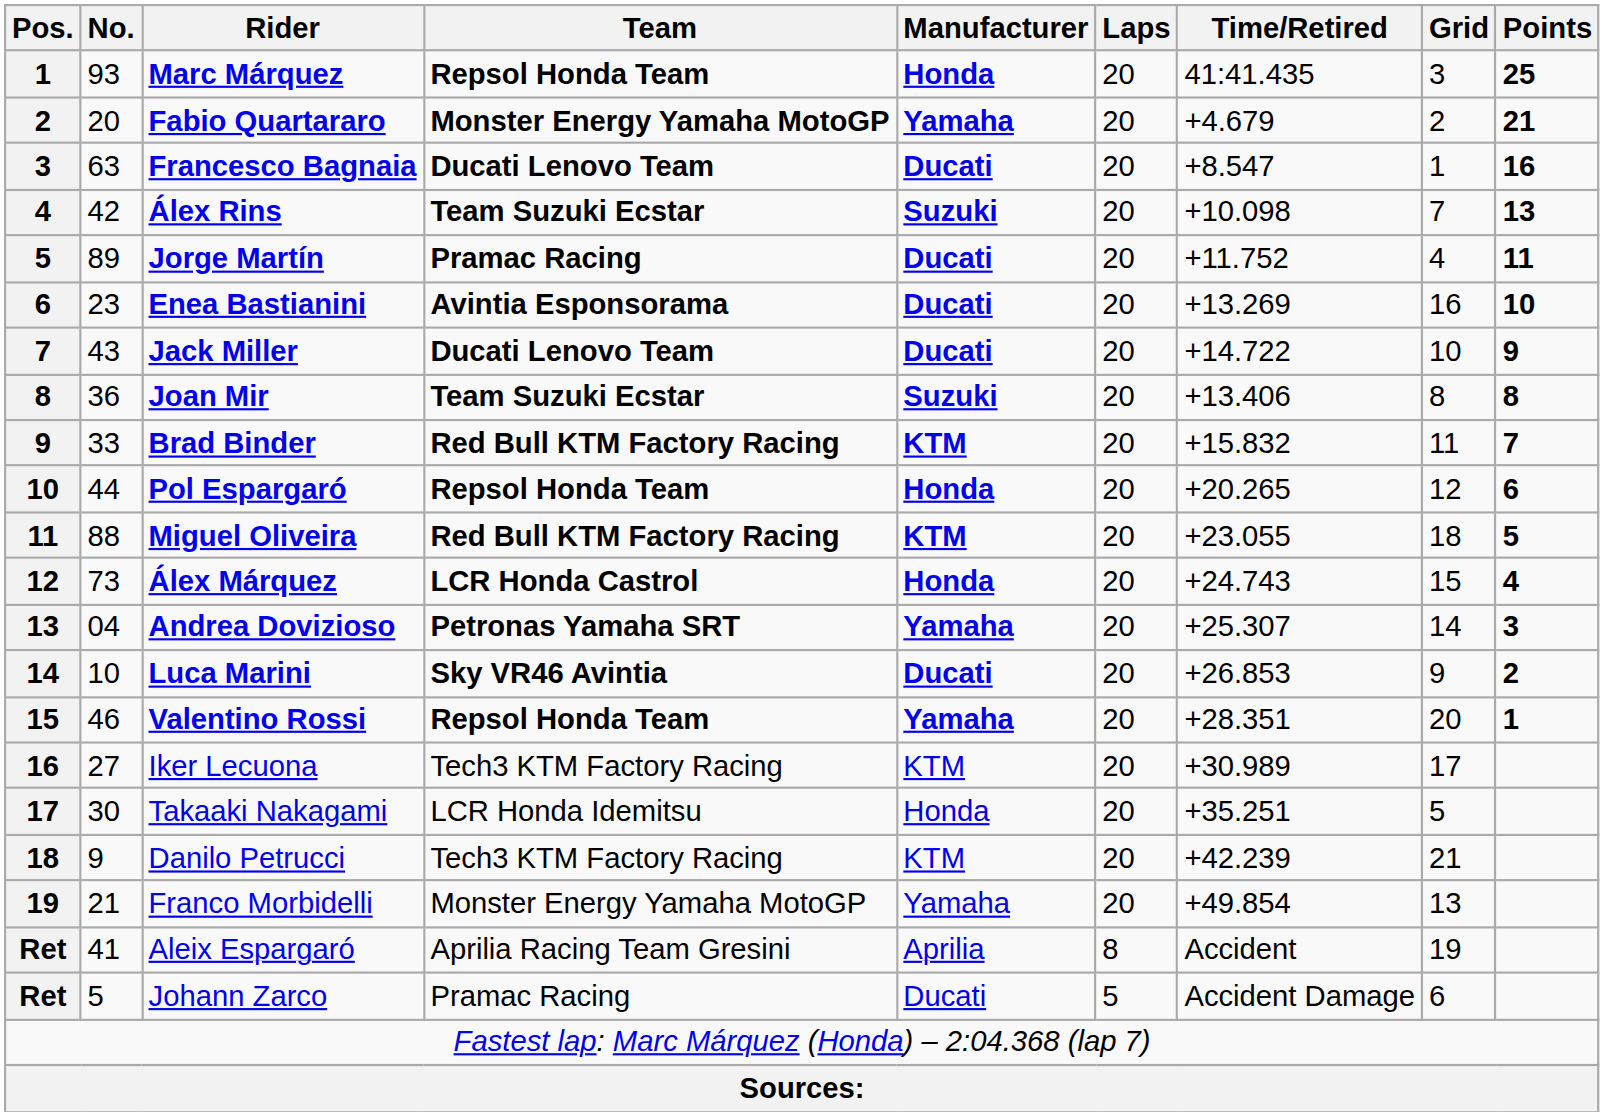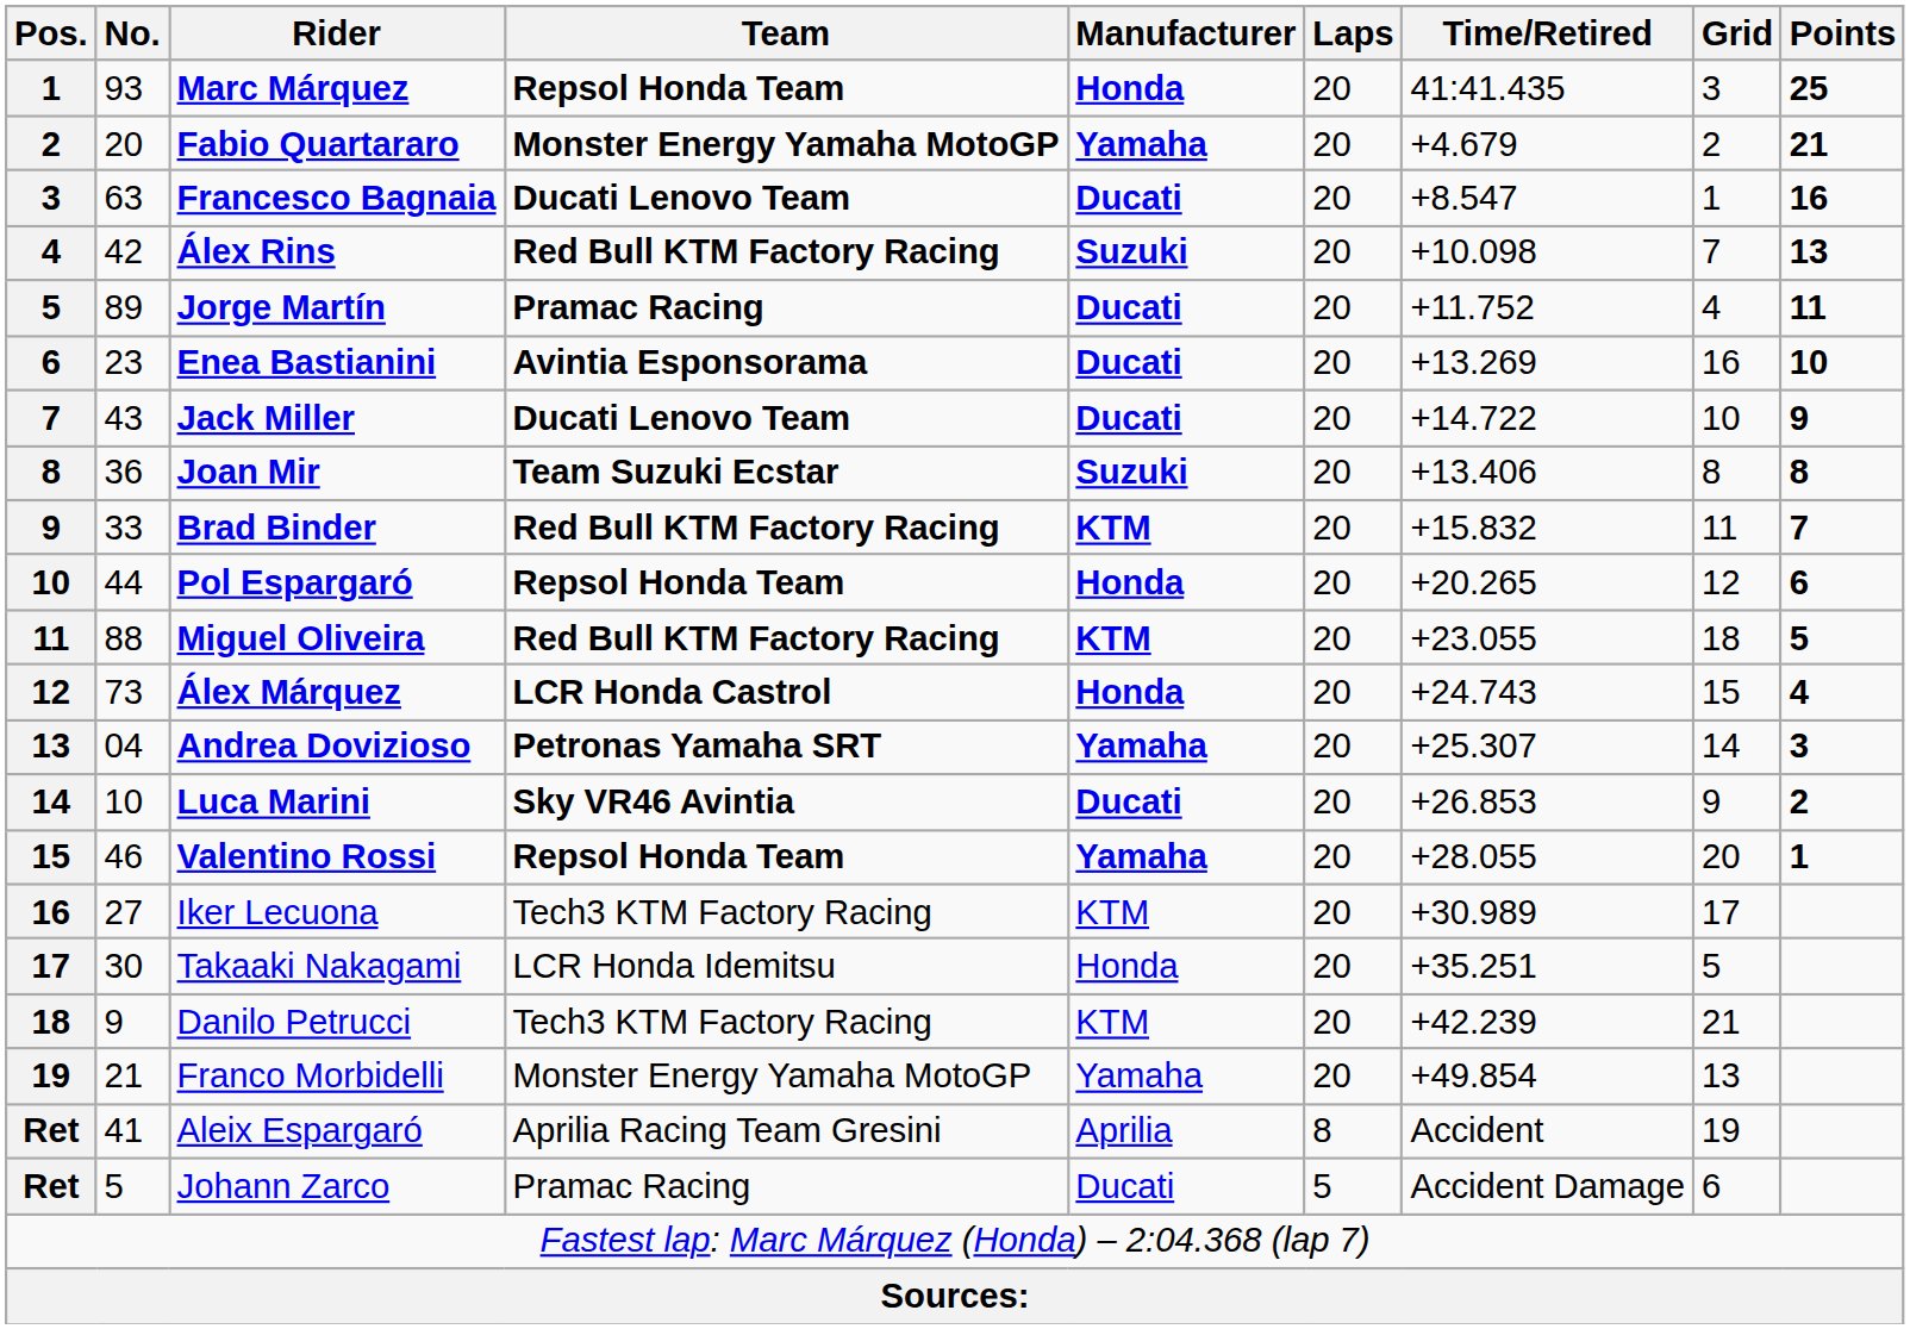 <table class="wikitable" style="font-size: 85%;">
 <tr>
 <th>Pos.</th>
 <th>No.</th>
 <th>Rider</th>
 <th>Team</th>
 <th>Manufacturer</th>
 <th>Laps</th>
 <th>Time/Retired</th>
 <th>Grid</th>
 <th>Points</th>
 </tr>
 <tr>
 <th>1</th>
 <td>93</td>
 <td> <strong><a href='#'>Marc Márquez</a></strong></td>
 <td><strong>Repsol Honda Team</strong></td>
 <td><strong><a href='#'>Honda</a></strong></td>
 <td>20</td>
 <td>41:41.435</td>
 <td>3</td>
 <td><strong>25</strong></td>
 </tr>
 <tr>
 <th>2</th>
 <td>20</td>
 <td> <strong><a href='#'>Fabio Quartararo</a></strong></td>
 <td><strong>Monster Energy Yamaha MotoGP</strong></td>
 <td><strong><a href='#'>Yamaha</a></strong></td>
 <td>20</td>
 <td>+4.679</td>
 <td>2</td>
 <td><strong>21</strong></td>
 </tr>
 <tr>
 <th>3</th>
 <td>63</td>
 <td> <strong><a href='#'>Francesco Bagnaia</a></strong></td>
 <td><strong>Ducati Lenovo Team</strong></td>
 <td><strong><a href='#'>Ducati</a></strong></td>
 <td>20</td>
 <td>+8.547</td>
 <td>1</td>
 <td><strong>16</strong></td>
 </tr>
 <tr>
 <th>4</th>
 <td>42</td>
 <td> <strong><a href='#'>Álex Rins</a></strong></td>
-<td><strong>Team Suzuki Ecstar</strong></td>
+<td><strong>Red Bull KTM Factory Racing</strong></td>
 <td><strong><a href='#'>Suzuki</a></strong></td>
 <td>20</td>
 <td>+10.098</td>
 <td>7</td>
 <td><strong>13</strong></td>
 </tr>
 <tr>
 <th>5</th>
 <td>89</td>
 <td> <strong><a href='#'>Jorge Martín</a></strong></td>
 <td><strong>Pramac Racing</strong></td>
 <td><strong><a href='#'>Ducati</a></strong></td>
 <td>20</td>
 <td>+11.752</td>
 <td>4</td>
 <td><strong>11</strong></td>
 </tr>
 <tr>
 <th>6</th>
 <td>23</td>
 <td> <strong><a href='#'>Enea Bastianini</a></strong></td>
 <td><strong>Avintia Esponsorama</strong></td>
 <td><strong><a href='#'>Ducati</a></strong></td>
 <td>20</td>
 <td>+13.269</td>
 <td>16</td>
 <td><strong>10</strong></td>
 </tr>
 <tr>
 <th>7</th>
 <td>43</td>
 <td> <strong><a href='#'>Jack Miller</a></strong></td>
 <td><strong>Ducati Lenovo Team</strong></td>
 <td><strong><a href='#'>Ducati</a></strong></td>
 <td>20</td>
 <td>+14.722</td>
 <td>10</td>
 <td><strong>9</strong></td>
 </tr>
 <tr>
 <th>8</th>
 <td>36</td>
 <td> <strong><a href='#'>Joan Mir</a></strong></td>
 <td><strong>Team Suzuki Ecstar</strong></td>
 <td><strong><a href='#'>Suzuki</a></strong></td>
 <td>20</td>
 <td>+13.406</td>
 <td>8</td>
 <td><strong>8</strong></td>
 </tr>
 <tr>
 <th>9</th>
 <td>33</td>
 <td> <strong><a href='#'>Brad Binder</a></strong></td>
 <td><strong>Red Bull KTM Factory Racing</strong></td>
 <td><strong><a href='#'>KTM</a></strong></td>
 <td>20</td>
 <td>+15.832</td>
 <td>11</td>
 <td><strong>7</strong></td>
 </tr>
 <tr>
 <th>10</th>
 <td>44</td>
 <td> <strong><a href='#'>Pol Espargaró</a></strong></td>
 <td><strong>Repsol Honda Team</strong></td>
 <td><strong><a href='#'>Honda</a></strong></td>
 <td>20</td>
 <td>+20.265</td>
 <td>12</td>
 <td><strong>6</strong></td>
 </tr>
 <tr>
 <th>11</th>
 <td>88</td>
 <td> <strong><a href='#'>Miguel Oliveira</a></strong></td>
 <td><strong>Red Bull KTM Factory Racing</strong></td>
 <td><strong><a href='#'>KTM</a></strong></td>
 <td>20</td>
 <td>+23.055</td>
 <td>18</td>
 <td><strong>5</strong></td>
 </tr>
 <tr>
 <th>12</th>
 <td>73</td>
 <td> <strong><a href='#'>Álex Márquez</a></strong></td>
 <td><strong>LCR Honda Castrol</strong></td>
 <td><strong><a href='#'>Honda</a></strong></td>
 <td>20</td>
 <td>+24.743</td>
 <td>15</td>
 <td><strong>4</strong></td>
 </tr>
 <tr>
 <th>13</th>
 <td>04</td>
 <td> <strong><a href='#'>Andrea Dovizioso</a></strong></td>
 <td><strong>Petronas Yamaha SRT</strong></td>
 <td><strong><a href='#'>Yamaha</a></strong></td>
 <td>20</td>
 <td>+25.307</td>
 <td>14</td>
 <td><strong>3</strong></td>
 </tr>
 <tr>
 <th>14</th>
 <td>10</td>
 <td> <strong><a href='#'>Luca Marini</a></strong></td>
 <td><strong>Sky VR46 Avintia</strong></td>
 <td><strong><a href='#'>Ducati</a></strong></td>
 <td>20</td>
 <td>+26.853</td>
 <td>9</td>
 <td><strong>2</strong></td>
 </tr>
 <tr>
 <th>15</th>
 <td>46</td>
 <td> <strong><a href='#'>Valentino Rossi</a></strong></td>
 <td><strong>Repsol Honda Team</strong></td>
 <td><strong><a href='#'>Yamaha</a></strong></td>
 <td>20</td>
-<td>+28.351</td>
+<td>+28.055</td>
 <td>20</td>
 <td><strong>1</strong></td>
 </tr>
 <tr>
 <th>16</th>
 <td>27</td>
 <td> <a href='#'>Iker Lecuona</a></td>
 <td>Tech3 KTM Factory Racing</td>
 <td><a href='#'>KTM</a></td>
 <td>20</td>
 <td>+30.989</td>
 <td>17</td>
 <td></td>
 </tr>
 <tr>
 <th>17</th>
 <td>30</td>
 <td> <a href='#'>Takaaki Nakagami</a></td>
 <td>LCR Honda Idemitsu</td>
 <td><a href='#'>Honda</a></td>
 <td>20</td>
 <td>+35.251</td>
 <td>5</td>
 <td></td>
 </tr>
 <tr>
 <th>18</th>
 <td>9</td>
 <td> <a href='#'>Danilo Petrucci</a></td>
 <td>Tech3 KTM Factory Racing</td>
 <td><a href='#'>KTM</a></td>
 <td>20</td>
 <td>+42.239</td>
 <td>21</td>
 <td></td>
 </tr>
 <tr>
 <th>19</th>
 <td>21</td>
 <td> <a href='#'>Franco Morbidelli</a></td>
 <td>Monster Energy Yamaha MotoGP</td>
 <td><a href='#'>Yamaha</a></td>
 <td>20</td>
 <td>+49.854</td>
 <td>13</td>
 <td></td>
 </tr>
 <tr>
 <th>Ret</th>
 <td>41</td>
 <td> <a href='#'>Aleix Espargaró</a></td>
 <td>Aprilia Racing Team Gresini</td>
 <td><a href='#'>Aprilia</a></td>
 <td>8</td>
 <td>Accident</td>
 <td>19</td>
 <td></td>
 </tr>
 <tr>
 <th>Ret</th>
 <td>5</td>
 <td> <a href='#'>Johann Zarco</a></td>
 <td>Pramac Racing</td>
 <td><a href='#'>Ducati</a></td>
 <td>5</td>
 <td>Accident Damage</td>
 <td>6</td>
 <td></td>
 </tr>
 <tr class="sortbottom">
 <td colspan="9" style="text-align:center"><em><a href='#'>Fastest lap</a>:  <a href='#'>Marc Márquez</a> (<a href='#'>Honda</a>) – 2:04.368 (lap 7)</em></td>
 </tr>
 <tr>
 <th colspan=9>Sources:</th>
 </tr>
 </table>
